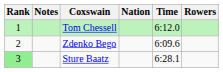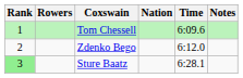 <table class="wikitable sortable" style="text-align:center">
 <tr>
 <th>Rank</th>
-<th>Notes</th>
+<th>Rowers</th>
 <th>Coxswain</th>
 <th>Nation</th>
 <th>Time</th>
-<th>Rowers</th>
+<th>Notes</th>
 </tr>
 <tr bgcolor=bbf3bb>
 <td>1</td>
 <td></td>
 <td align=left><a href='#'>Tom Chessell</a></td>
 <td align=left></td>
-<td>6:12.0</td>
+<td>6:09.6</td>
 <td></td>
 </tr>
 <tr>
 <td>2</td>
 <td></td>
 <td align=left><a href='#'>Zdenko Bego</a></td>
 <td align=left></td>
-<td>6:09.6</td>
+<td>6:12.0</td>
 <td></td>
 </tr>
 <tr>
 <td style="background: lightgreen;">3</td>
 <td></td>
 <td align=left><a href='#'>Sture Baatz</a></td>
 <td align=left></td>
 <td>6:28.1</td>
 <td></td>
 </tr>
 </table>
